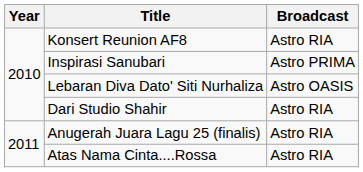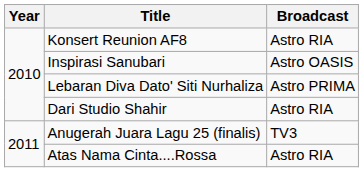 <table class="wikitable" style="font-size: 90%;">
 <tr>
 <th>Year</th>
 <th>Title</th>
 <th>Broadcast</th>
 </tr>
 <tr>
 <td rowspan="4">2010</td>
 <td>Konsert Reunion AF8</td>
 <td>Astro RIA</td>
 </tr>
 <tr>
 <td>Inspirasi Sanubari</td>
-<td>Astro PRIMA</td>
+<td>Astro OASIS</td>
 </tr>
 <tr>
 <td>Lebaran Diva Dato' Siti Nurhaliza</td>
-<td>Astro OASIS</td>
+<td>Astro PRIMA</td>
 </tr>
 <tr>
 <td>Dari Studio Shahir</td>
 <td>Astro RIA</td>
 </tr>
 <tr>
 <td rowspan="2">2011</td>
 <td>Anugerah Juara Lagu 25 (finalis)</td>
-<td>Astro RIA</td>
+<td>TV3</td>
 </tr>
 <tr>
 <td>Atas Nama Cinta....Rossa</td>
 <td>Astro RIA</td>
 </tr>
 </table>
